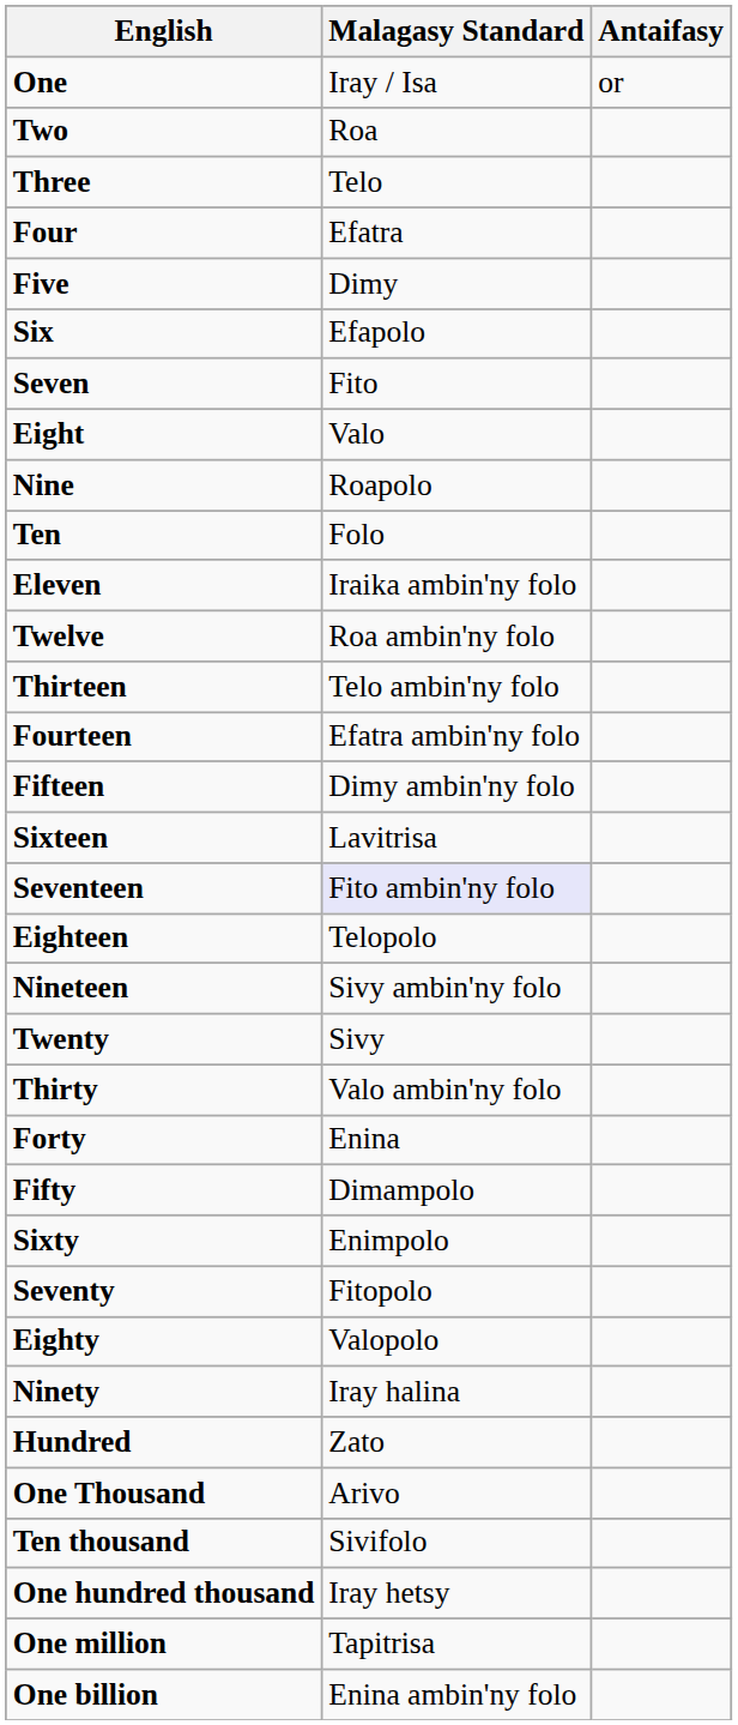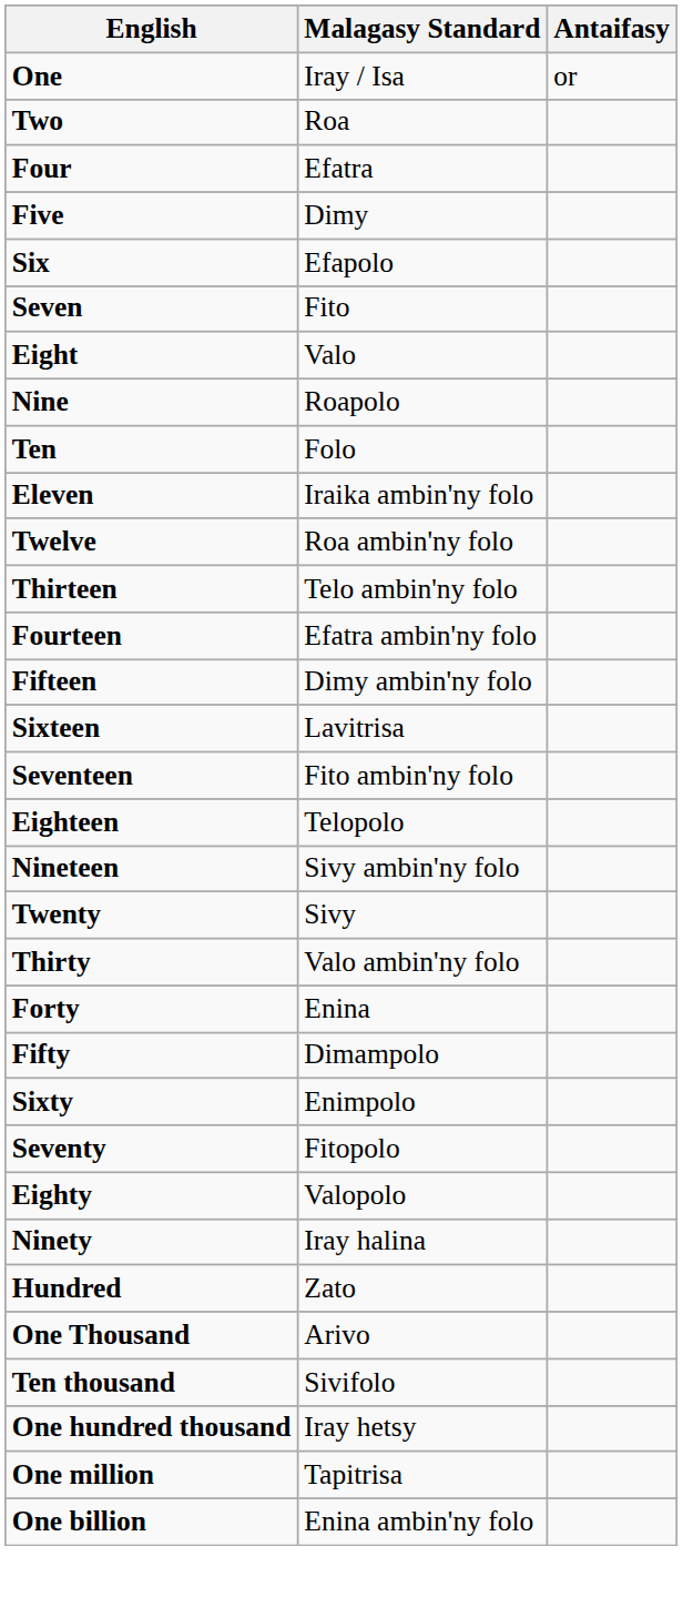 <table class="wikitable" style="font-size:90%; margin:left;">
 <tr>
 <th>English</th>
 <th>Malagasy Standard</th>
 <th>Antaifasy</th>
 </tr>
 <tr>
 <td><strong>One</strong></td>
 <td>Iray / Isa</td>
 <td> or </td>
 </tr>
 <tr>
 <td><strong>Two</strong></td>
 <td>Roa</td>
-<td></td>
-</tr>
-<tr>
-<td><strong>Three</strong></td>
-<td>Telo</td>
 <td></td>
 </tr>
 <tr>
 <td><strong>Four</strong></td>
 <td>Efatra</td>
 <td></td>
 </tr>
 <tr>
 <td><strong>Five</strong></td>
 <td>Dimy</td>
 <td></td>
 </tr>
 <tr>
 <td><strong>Six</strong></td>
 <td>Efapolo</td>
 <td></td>
 </tr>
 <tr>
 <td><strong>Seven</strong></td>
 <td>Fito</td>
 <td></td>
 </tr>
 <tr>
 <td><strong>Eight</strong></td>
 <td>Valo</td>
 <td></td>
 </tr>
 <tr>
 <td><strong>Nine</strong></td>
 <td>Roapolo</td>
 <td></td>
 </tr>
 <tr>
 <td><strong>Ten</strong></td>
 <td>Folo</td>
 <td></td>
 </tr>
 <tr>
 <td><strong>Eleven</strong></td>
 <td>Iraika ambin'ny folo</td>
 <td></td>
 </tr>
 <tr>
 <td><strong>Twelve</strong></td>
 <td>Roa ambin'ny folo</td>
 <td></td>
 </tr>
 <tr>
 <td><strong>Thirteen</strong></td>
 <td>Telo ambin'ny folo</td>
 <td></td>
 </tr>
 <tr>
 <td><strong>Fourteen</strong></td>
 <td>Efatra ambin'ny folo</td>
 <td></td>
 </tr>
 <tr>
 <td><strong>Fifteen</strong></td>
 <td>Dimy ambin'ny folo</td>
 <td></td>
 </tr>
 <tr>
 <td><strong>Sixteen</strong></td>
 <td>Lavitrisa</td>
 <td></td>
 </tr>
 <tr>
 <td><strong>Seventeen</strong></td>
-<td style="background: lavender;">Fito ambin'ny folo</td>
+<td>Fito ambin'ny folo</td>
 <td></td>
 </tr>
 <tr>
 <td><strong>Eighteen</strong></td>
 <td>Telopolo</td>
 <td></td>
 </tr>
 <tr>
 <td><strong>Nineteen</strong></td>
 <td>Sivy ambin'ny folo</td>
 <td></td>
 </tr>
 <tr>
 <td><strong>Twenty</strong></td>
 <td>Sivy</td>
 <td></td>
 </tr>
 <tr>
 <td><strong>Thirty</strong></td>
 <td>Valo ambin'ny folo</td>
 <td></td>
 </tr>
 <tr>
 <td><strong>Forty</strong></td>
 <td>Enina</td>
 <td></td>
 </tr>
 <tr>
 <td><strong>Fifty</strong></td>
 <td>Dimampolo</td>
 <td></td>
 </tr>
 <tr>
 <td><strong>Sixty</strong></td>
 <td>Enimpolo</td>
 <td></td>
 </tr>
 <tr>
 <td><strong>Seventy</strong></td>
 <td>Fitopolo</td>
 <td></td>
 </tr>
 <tr>
 <td><strong>Eighty</strong></td>
 <td>Valopolo</td>
 <td></td>
 </tr>
 <tr>
 <td><strong>Ninety</strong></td>
 <td>Iray halina</td>
 <td></td>
 </tr>
 <tr>
 <td><strong>Hundred</strong></td>
 <td>Zato</td>
 <td></td>
 </tr>
 <tr>
 <td><strong>One Thousand</strong></td>
 <td>Arivo</td>
 <td></td>
 </tr>
 <tr>
 <td><strong>Ten thousand</strong></td>
 <td>Sivifolo</td>
 <td></td>
 </tr>
 <tr>
 <td><strong>One hundred thousand</strong></td>
 <td>Iray hetsy</td>
 <td></td>
 </tr>
 <tr>
 <td><strong>One million</strong></td>
 <td>Tapitrisa</td>
 <td></td>
 </tr>
 <tr>
 <td><strong>One billion</strong></td>
 <td>Enina ambin'ny folo</td>
 <td></td>
 </tr>
 </table>
